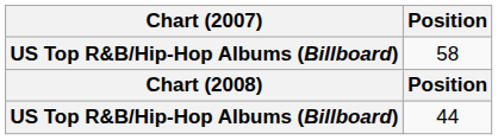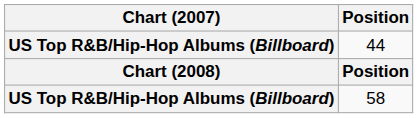 <table class="wikitable plainrowheaders" style="text-align:center">
 <tr>
 <th scope="col">Chart (2007)</th>
 <th scope="col">Position</th>
 </tr>
 <tr>
 <th scope="row">US Top R&B/Hip-Hop Albums (<em>Billboard</em>)</th>
-<td>58</td>
+<td>44</td>
 </tr>
 <tr>
 <th scope="col">Chart (2008)</th>
 <th scope="col">Position</th>
 </tr>
 <tr>
 <th scope="row">US Top R&B/Hip-Hop Albums (<em>Billboard</em>)</th>
-<td>44</td>
+<td>58</td>
 </tr>
 </table>
